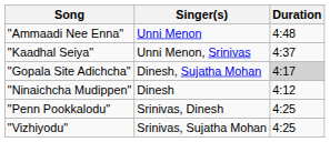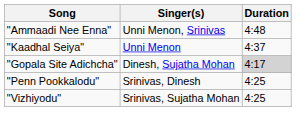 <table class="wikitable" style="font-size:95%;">
 <tr>
 <th>Song</th>
 <th>Singer(s)</th>
 <th>Duration</th>
 </tr>
 <tr>
 <td>"Ammaadi Nee Enna"</td>
-<td><a href='#'>Unni Menon</a></td>
+<td>Unni Menon, <a href='#'>Srinivas</a></td>
 <td>4:48</td>
 </tr>
 <tr>
 <td>"Kaadhal Seiya"</td>
-<td>Unni Menon, <a href='#'>Srinivas</a></td>
+<td><a href='#'>Unni Menon</a></td>
 <td>4:37</td>
 </tr>
 <tr>
 <td>"Gopala Site Adichcha"</td>
 <td>Dinesh, <a href='#'>Sujatha Mohan</a></td>
 <td style="background: lightgrey;">4:17</td>
-</tr>
-<tr>
-<td>"Ninaichcha Mudippen"</td>
-<td>Dinesh</td>
-<td>4:12</td>
 </tr>
 <tr>
 <td>"Penn Pookkalodu"</td>
 <td>Srinivas, Dinesh</td>
 <td>4:25</td>
 </tr>
 <tr>
 <td>"Vizhiyodu"</td>
 <td>Srinivas, Sujatha Mohan</td>
 <td>4:25</td>
 </tr>
 </table>
